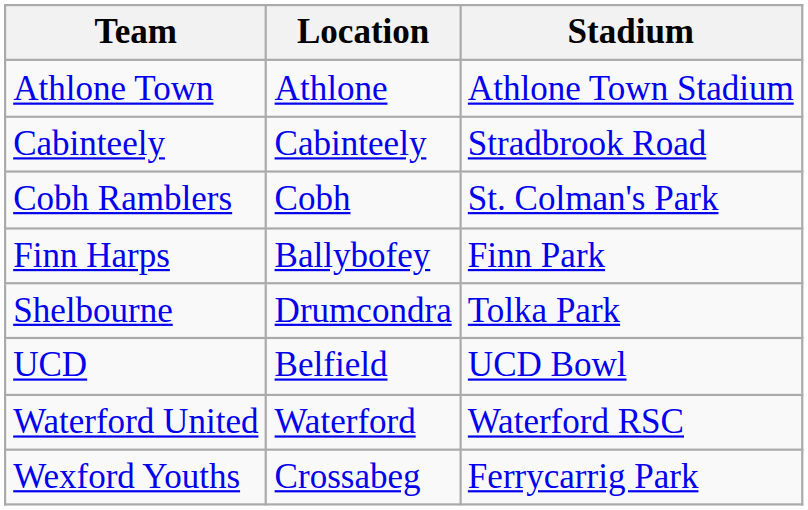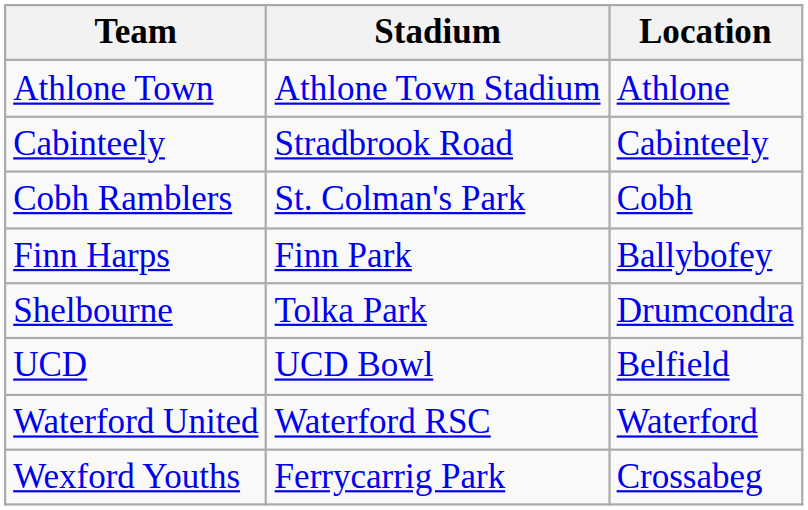 <table class="wikitable sortable">
 <tr>
 <th>Team</th>
+<th>Stadium</th>
 <th>Location</th>
-<th>Stadium</th>
 </tr>
 <tr>
 <td><a href='#'>Athlone Town</a></td>
+<td><a href='#'>Athlone Town Stadium</a></td>
 <td><a href='#'>Athlone</a></td>
-<td><a href='#'>Athlone Town Stadium</a></td>
 </tr>
 <tr>
 <td><a href='#'>Cabinteely</a></td>
+<td><a href='#'>Stradbrook Road</a></td>
 <td><a href='#'>Cabinteely</a></td>
-<td><a href='#'>Stradbrook Road</a></td>
 </tr>
 <tr>
 <td><a href='#'>Cobh Ramblers</a></td>
+<td><a href='#'>St. Colman's Park</a></td>
 <td><a href='#'>Cobh</a></td>
-<td><a href='#'>St. Colman's Park</a></td>
 </tr>
 <tr>
 <td><a href='#'>Finn Harps</a></td>
+<td><a href='#'>Finn Park</a></td>
 <td><a href='#'>Ballybofey</a></td>
-<td><a href='#'>Finn Park</a></td>
 </tr>
 <tr>
 <td><a href='#'>Shelbourne</a></td>
+<td><a href='#'>Tolka Park</a></td>
 <td><a href='#'>Drumcondra</a></td>
-<td><a href='#'>Tolka Park</a></td>
 </tr>
 <tr>
 <td><a href='#'>UCD</a></td>
+<td><a href='#'>UCD Bowl</a></td>
 <td><a href='#'>Belfield</a></td>
-<td><a href='#'>UCD Bowl</a></td>
 </tr>
 <tr>
 <td><a href='#'>Waterford United</a></td>
+<td><a href='#'>Waterford RSC</a></td>
 <td><a href='#'>Waterford</a></td>
-<td><a href='#'>Waterford RSC</a></td>
 </tr>
 <tr>
 <td><a href='#'>Wexford Youths</a></td>
+<td><a href='#'>Ferrycarrig Park</a></td>
 <td><a href='#'>Crossabeg</a></td>
-<td><a href='#'>Ferrycarrig Park</a></td>
 </tr>
 </table>
